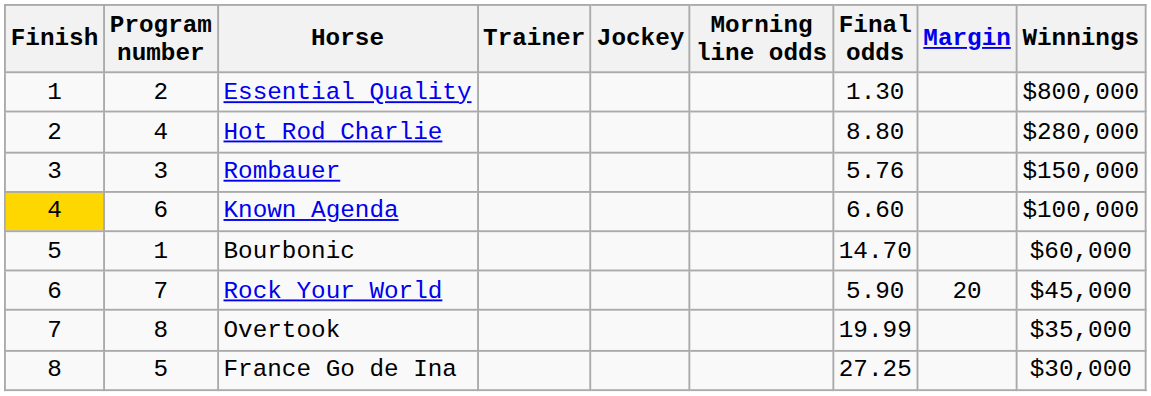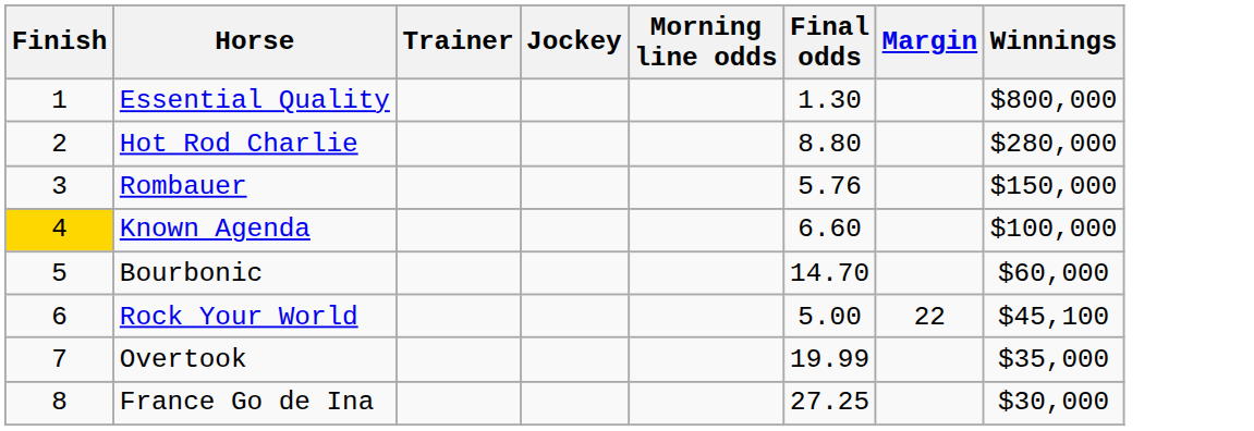 <table class="wikitable sortable" border="1">
 <tr>
 <th scope="col">Finish</th>
-<th scope="col">Program<br>number</th>
 <th scope="col">Horse</th>
 <th scope="col">Trainer</th>
 <th scope="col">Jockey</th>
 <th scope="col">Morning<br>line odds</th>
 <th scope="col">Final<br>odds</th>
 <th scope="col"><a href='#'>Margin</a></th>
 <th scope="col">Winnings</th>
 </tr>
 <tr>
 <td align=center>1</td>
-<td align=center>2</td>
 <td><a href='#'>Essential Quality</a></td>
 <td></td>
 <td></td>
 <td align=center></td>
 <td align=center>1.30</td>
 <td align=center></td>
 <td align=center>$800,000</td>
 </tr>
 <tr>
 <td align=center>2</td>
-<td align=center>4</td>
 <td><a href='#'>Hot Rod Charlie</a></td>
 <td></td>
 <td></td>
 <td align=center></td>
 <td align=center>8.80</td>
 <td align=center></td>
 <td align=center>$280,000</td>
 </tr>
 <tr>
-<td align=center>3</td>
 <td align=center>3</td>
 <td><a href='#'>Rombauer</a></td>
 <td></td>
 <td></td>
 <td align=center></td>
 <td align=center>5.76</td>
 <td align=center></td>
 <td align=center>$150,000</td>
 </tr>
 <tr>
 <td align=center style="background: gold;">4</td>
-<td align=center>6</td>
 <td><a href='#'>Known Agenda</a></td>
 <td></td>
 <td></td>
 <td align=center></td>
 <td align=center>6.60</td>
 <td align=center></td>
 <td align=center>$100,000</td>
 </tr>
 <tr>
 <td align=center>5</td>
-<td align=center>1</td>
 <td>Bourbonic</td>
 <td></td>
 <td></td>
 <td align=center></td>
 <td align=center>14.70</td>
 <td align=center></td>
 <td align=center>$60,000</td>
 </tr>
 <tr>
 <td align=center>6</td>
-<td align=center>7</td>
 <td><a href='#'>Rock Your World</a></td>
 <td></td>
 <td></td>
 <td align=center></td>
-<td align=center>5.90</td>
-<td align=center>20</td>
-<td align=center>$45,000</td>
+<td align=center>5.00</td>
+<td align=center>22</td>
+<td align=center>$45,100</td>
 </tr>
 <tr>
 <td align=center>7</td>
-<td align=center>8</td>
 <td>Overtook</td>
 <td></td>
 <td></td>
 <td align=center></td>
 <td align=center>19.99</td>
 <td align=center></td>
 <td align=center>$35,000</td>
 </tr>
 <tr>
 <td align=center>8</td>
-<td align=center>5</td>
 <td>France Go de Ina</td>
 <td></td>
 <td></td>
 <td align=center></td>
 <td align=center>27.25</td>
 <td align=center></td>
 <td align=center>$30,000</td>
 </tr>
 </table>
